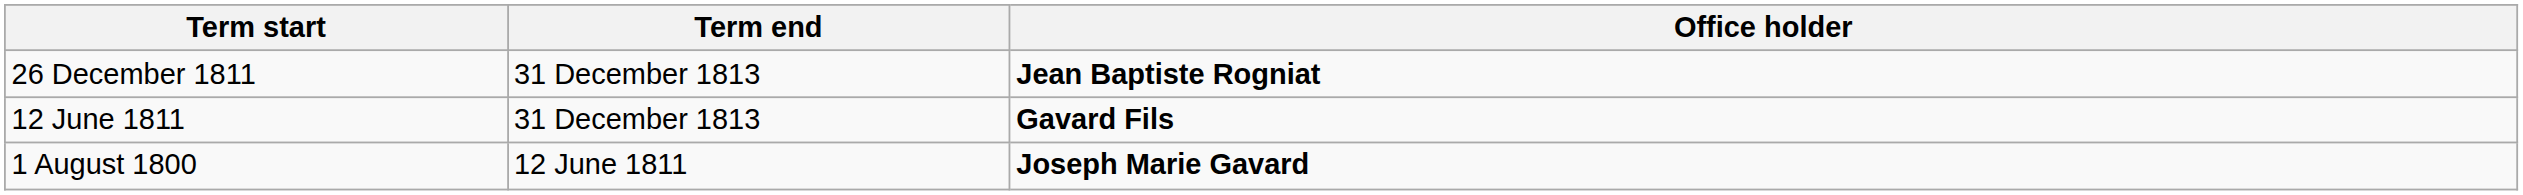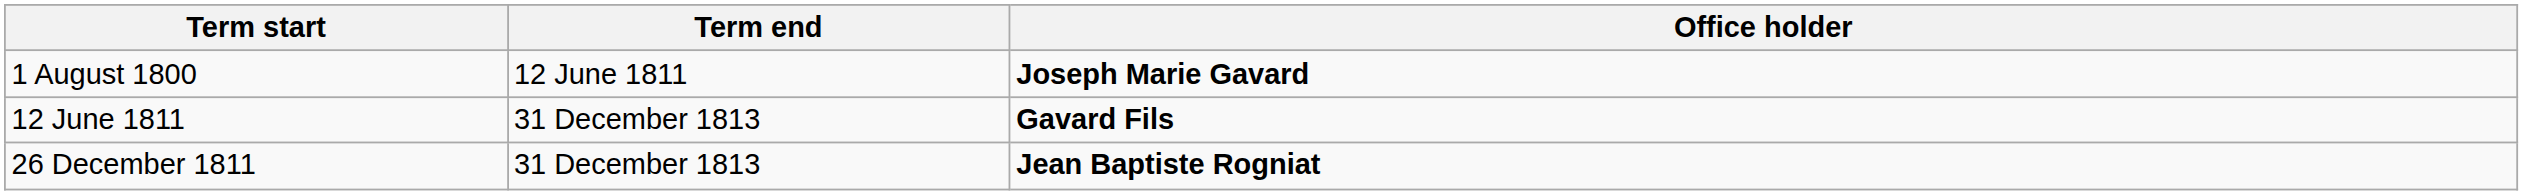 <table class="wikitable" style="width: 70%;">
 <tr>
 <th align="left" style="width: 20%;">Term start</th>
 <th align="left" style="width: 20%;">Term end</th>
 <th align="left">Office holder</th>
 </tr>
 <tr valign="top">
-<td>26 December 1811</td>
-<td>31 December 1813</td>
-<td><strong>Jean Baptiste Rogniat</strong></td>
+<td>1 August 1800</td>
+<td>12 June 1811</td>
+<td><strong>Joseph Marie Gavard</strong></td>
 </tr>
 <tr valign="top">
 <td>12 June 1811</td>
 <td>31 December 1813</td>
 <td><strong>Gavard Fils</strong></td>
 </tr>
 <tr valign="top">
-<td>1 August 1800</td>
-<td>12 June 1811</td>
-<td><strong>Joseph Marie Gavard</strong></td>
+<td>26 December 1811</td>
+<td>31 December 1813</td>
+<td><strong>Jean Baptiste Rogniat</strong></td>
 </tr>
 </table>
